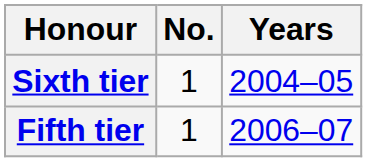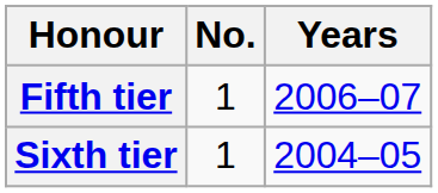 <table class="wikitable plainrowheaders">
 <tr>
 <th scope=col>Honour</th>
 <th scope=col>No.</th>
 <th scope=col>Years</th>
 </tr>
 <tr>
+<th scope=row><a href='#'>Fifth tier</a></th>
+<td align=center>1</td>
+<td><a href='#'>2006–07</a></td>
+</tr>
+<tr>
 <th scope=row><a href='#'>Sixth tier</a></th>
 <td align=center>1</td>
 <td><a href='#'>2004–05</a></td>
 </tr>
-<tr>
-<th scope=row><a href='#'>Fifth tier</a></th>
-<td align=center>1</td>
-<td><a href='#'>2006–07</a></td>
-</tr>
 </table>
